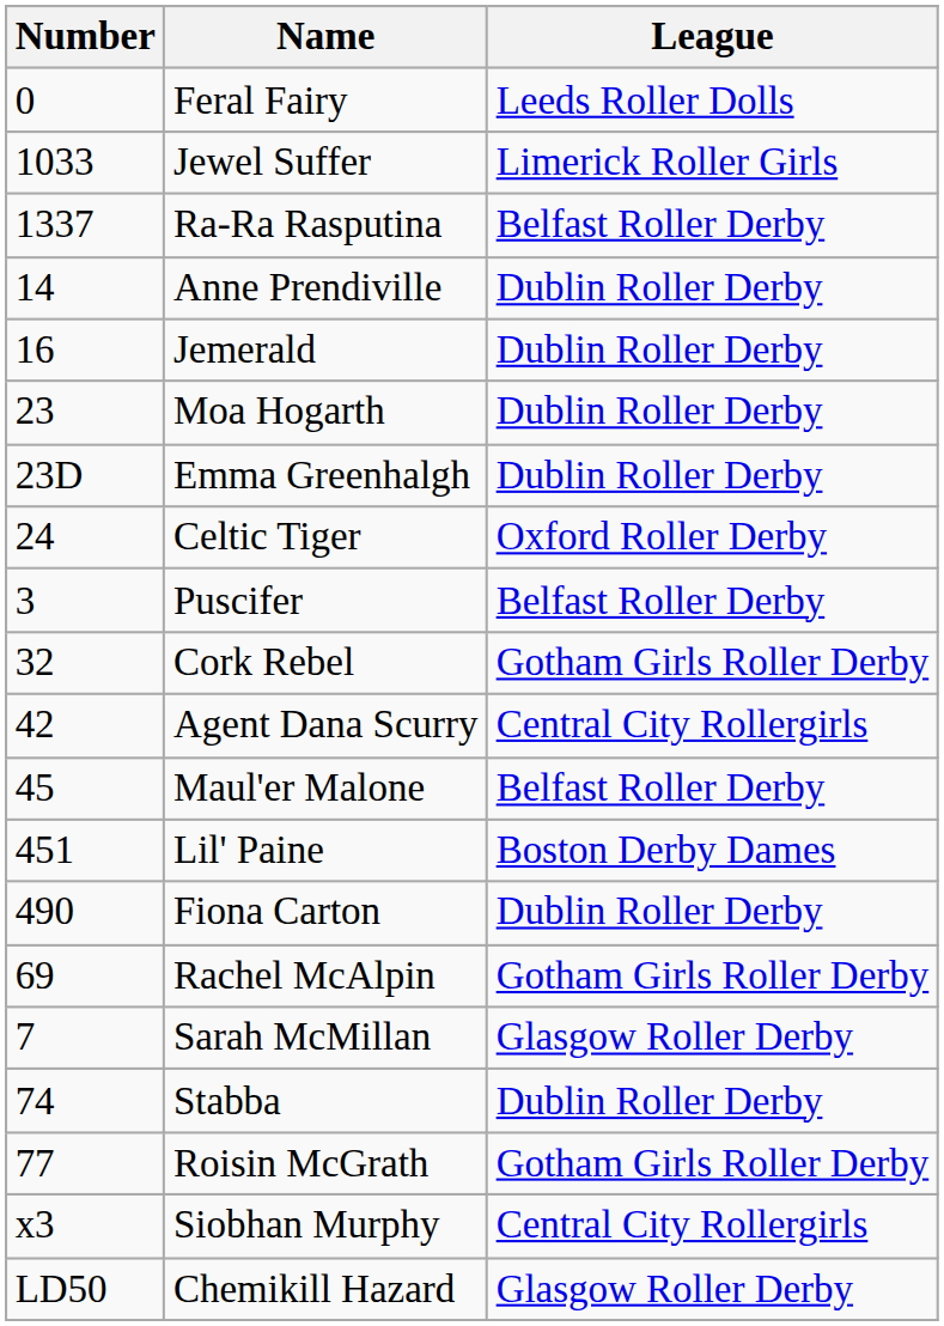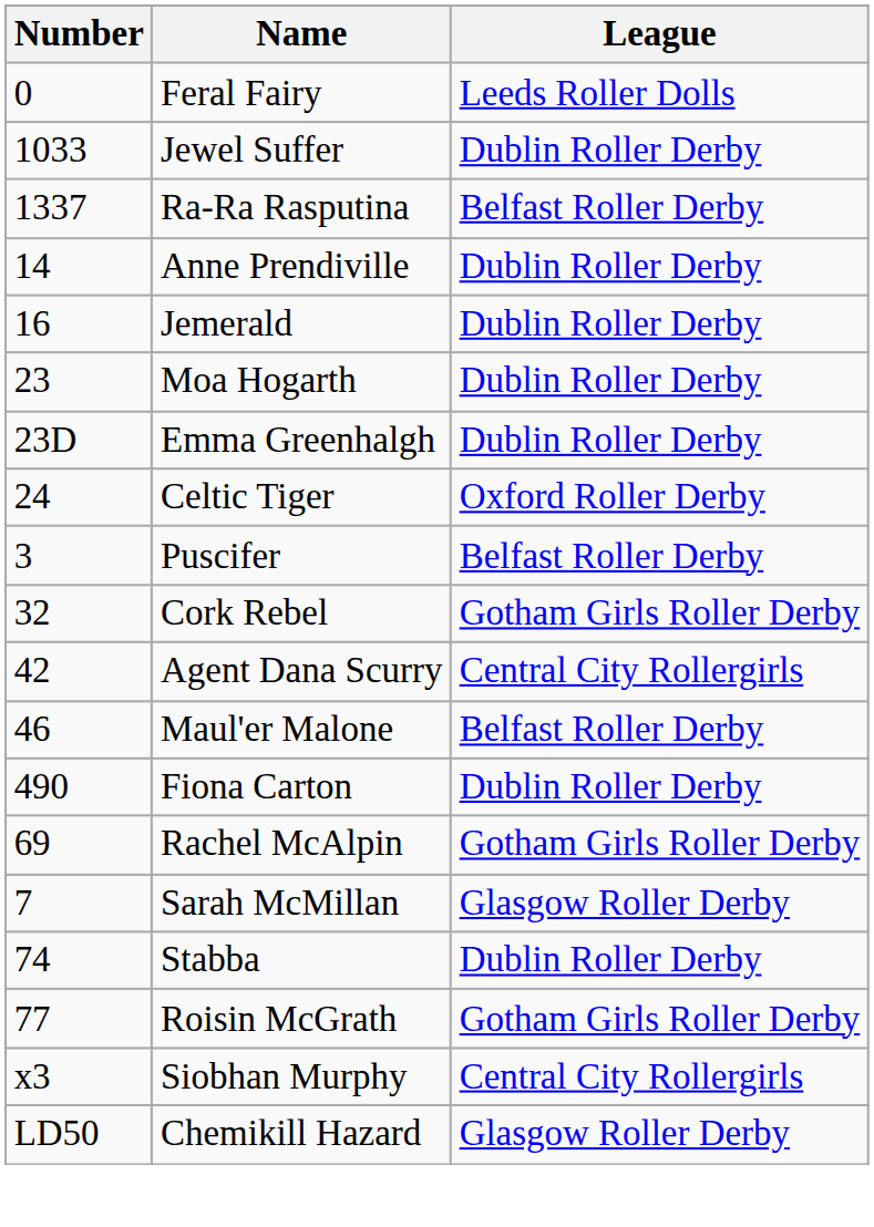 <table class="wikitable sortable">
 <tr>
 <th>Number</th>
 <th>Name</th>
 <th>League</th>
 </tr>
 <tr>
 <td>0</td>
 <td>Feral Fairy</td>
 <td><a href='#'>Leeds Roller Dolls</a></td>
 </tr>
 <tr>
 <td>1033</td>
 <td>Jewel Suffer</td>
-<td><a href='#'>Limerick Roller Girls</a></td>
+<td><a href='#'>Dublin Roller Derby</a></td>
 </tr>
 <tr>
 <td>1337</td>
 <td>Ra-Ra Rasputina</td>
 <td><a href='#'>Belfast Roller Derby</a></td>
 </tr>
 <tr>
 <td>14</td>
 <td>Anne Prendiville</td>
 <td><a href='#'>Dublin Roller Derby</a></td>
 </tr>
 <tr>
 <td>16</td>
 <td>Jemerald</td>
 <td><a href='#'>Dublin Roller Derby</a></td>
 </tr>
 <tr>
 <td>23</td>
 <td>Moa Hogarth</td>
 <td><a href='#'>Dublin Roller Derby</a></td>
 </tr>
 <tr>
 <td>23D</td>
 <td>Emma Greenhalgh</td>
 <td><a href='#'>Dublin Roller Derby</a></td>
 </tr>
 <tr>
 <td>24</td>
 <td>Celtic Tiger</td>
 <td><a href='#'>Oxford Roller Derby</a></td>
 </tr>
 <tr>
 <td>3</td>
 <td>Puscifer</td>
 <td><a href='#'>Belfast Roller Derby</a></td>
 </tr>
 <tr>
 <td>32</td>
 <td>Cork Rebel</td>
 <td><a href='#'>Gotham Girls Roller Derby</a></td>
 </tr>
 <tr>
 <td>42</td>
 <td>Agent Dana Scurry</td>
 <td><a href='#'>Central City Rollergirls</a></td>
 </tr>
 <tr>
-<td>45</td>
+<td>46</td>
 <td>Maul'er Malone</td>
 <td><a href='#'>Belfast Roller Derby</a></td>
-</tr>
-<tr>
-<td>451</td>
-<td>Lil' Paine</td>
-<td><a href='#'>Boston Derby Dames</a></td>
 </tr>
 <tr>
 <td>490</td>
 <td>Fiona Carton</td>
 <td><a href='#'>Dublin Roller Derby</a></td>
 </tr>
 <tr>
 <td>69</td>
 <td>Rachel McAlpin</td>
 <td><a href='#'>Gotham Girls Roller Derby</a></td>
 </tr>
 <tr>
 <td>7</td>
 <td>Sarah McMillan</td>
 <td><a href='#'>Glasgow Roller Derby</a></td>
 </tr>
 <tr>
 <td>74</td>
 <td>Stabba</td>
 <td><a href='#'>Dublin Roller Derby</a></td>
 </tr>
 <tr>
 <td>77</td>
 <td>Roisin McGrath</td>
 <td><a href='#'>Gotham Girls Roller Derby</a></td>
 </tr>
 <tr>
 <td>x3</td>
 <td>Siobhan Murphy</td>
 <td><a href='#'>Central City Rollergirls</a></td>
 </tr>
 <tr>
 <td>LD50</td>
 <td>Chemikill Hazard</td>
 <td><a href='#'>Glasgow Roller Derby</a></td>
 </tr>
 </table>
